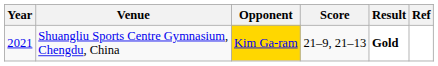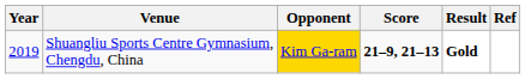 <table class="sortable wikitable" style="font-size: 90%;">
 <tr>
 <th>Year</th>
 <th>Venue</th>
 <th>Opponent</th>
 <th>Score</th>
 <th>Result</th>
 <th>Ref</th>
 </tr>
 <tr>
-<td align="center"><a href='#'>2021</a></td>
+<td align="center"><a href='#'>2019</a></td>
 <td align="left"><a href='#'>Shuangliu Sports Centre Gymnasium</a>,<br><a href='#'>Chengdu</a>, China</td>
 <td align="left" style="background: gold;"> <a href='#'>Kim Ga-ram</a></td>
-<td align="left">21–9, 21–13</td>
+<td align="left"><strong>21–9, 21–13</strong></td>
 <td style="text-align:left; background:white"> <strong>Gold</strong></td>
 <td align="center"; bgcolor="white"></td>
 </tr>
 </table>
